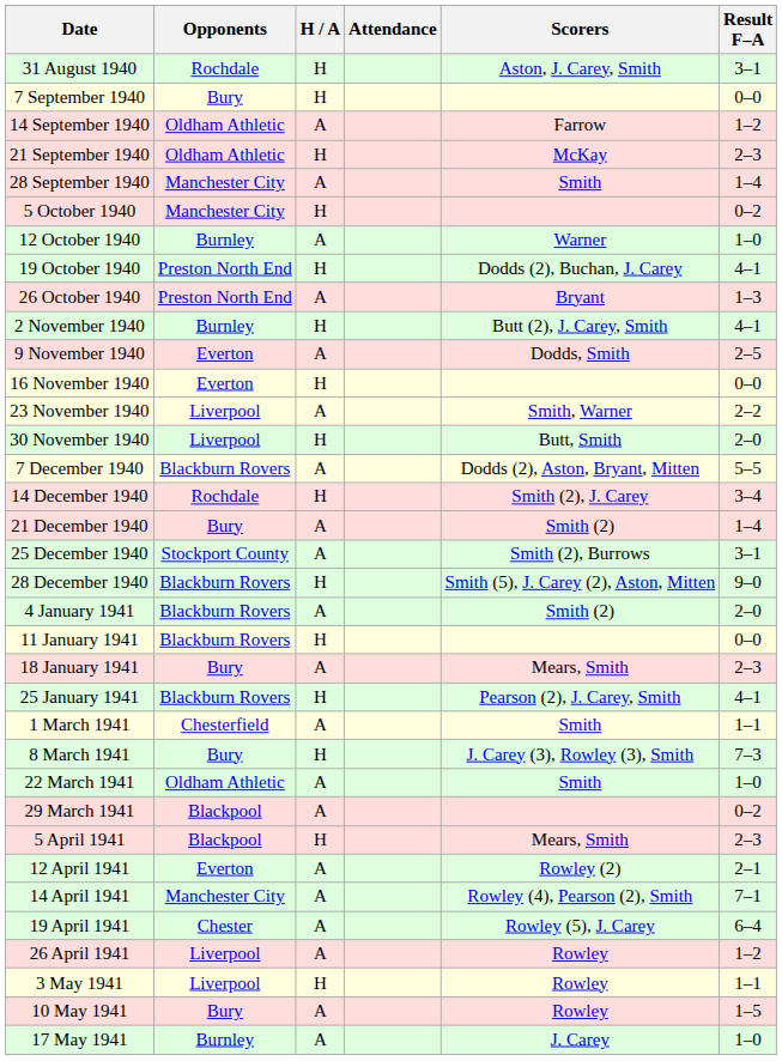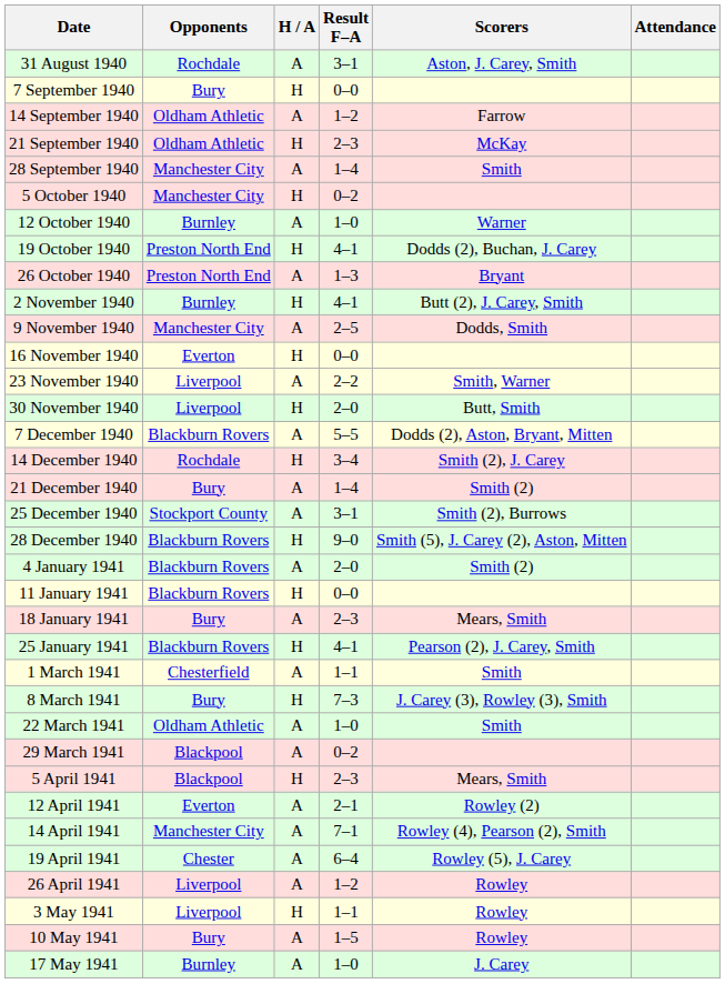 <table class="wikitable" style="text-align:center">
 <tr>
 <th>Date</th>
 <th>Opponents</th>
 <th>H / A</th>
+<th>Result<br>F–A</th>
+<th>Scorers</th>
 <th>Attendance</th>
-<th>Scorers</th>
-<th>Result<br>F–A</th>
 </tr>
 <tr bgcolor="#ddffdd">
 <td>31 August 1940</td>
 <td><a href='#'>Rochdale</a></td>
-<td>H</td>
+<td>A</td>
+<td>3–1</td>
+<td><a href='#'>Aston</a>, <a href='#'>J. Carey</a>, <a href='#'>Smith</a></td>
 <td></td>
-<td><a href='#'>Aston</a>, <a href='#'>J. Carey</a>, <a href='#'>Smith</a></td>
-<td>3–1</td>
 </tr>
 <tr bgcolor="#ffffdd">
 <td>7 September 1940</td>
 <td><a href='#'>Bury</a></td>
 <td>H</td>
+<td>0–0</td>
 <td></td>
 <td></td>
-<td>0–0</td>
 </tr>
 <tr bgcolor="#ffdddd">
 <td>14 September 1940</td>
 <td><a href='#'>Oldham Athletic</a></td>
 <td>A</td>
+<td>1–2</td>
+<td>Farrow</td>
 <td></td>
-<td>Farrow</td>
-<td>1–2</td>
 </tr>
 <tr bgcolor="#ffdddd">
 <td>21 September 1940</td>
 <td><a href='#'>Oldham Athletic</a></td>
 <td>H</td>
+<td>2–3</td>
+<td><a href='#'>McKay</a></td>
 <td></td>
-<td><a href='#'>McKay</a></td>
-<td>2–3</td>
 </tr>
 <tr bgcolor="#ffdddd">
 <td>28 September 1940</td>
 <td><a href='#'>Manchester City</a></td>
 <td>A</td>
+<td>1–4</td>
+<td><a href='#'>Smith</a></td>
 <td></td>
-<td><a href='#'>Smith</a></td>
-<td>1–4</td>
 </tr>
 <tr bgcolor="#ffdddd">
 <td>5 October 1940</td>
 <td><a href='#'>Manchester City</a></td>
 <td>H</td>
+<td>0–2</td>
 <td></td>
 <td></td>
-<td>0–2</td>
 </tr>
 <tr bgcolor="#ddffdd">
 <td>12 October 1940</td>
 <td><a href='#'>Burnley</a></td>
 <td>A</td>
+<td>1–0</td>
+<td><a href='#'>Warner</a></td>
 <td></td>
-<td><a href='#'>Warner</a></td>
-<td>1–0</td>
 </tr>
 <tr bgcolor="#ddffdd">
 <td>19 October 1940</td>
 <td><a href='#'>Preston North End</a></td>
 <td>H</td>
+<td>4–1</td>
+<td>Dodds (2), Buchan, <a href='#'>J. Carey</a></td>
 <td></td>
-<td>Dodds (2), Buchan, <a href='#'>J. Carey</a></td>
-<td>4–1</td>
 </tr>
 <tr bgcolor="#ffdddd">
 <td>26 October 1940</td>
 <td><a href='#'>Preston North End</a></td>
 <td>A</td>
+<td>1–3</td>
+<td><a href='#'>Bryant</a></td>
 <td></td>
-<td><a href='#'>Bryant</a></td>
-<td>1–3</td>
 </tr>
 <tr bgcolor="#ddffdd">
 <td>2 November 1940</td>
 <td><a href='#'>Burnley</a></td>
 <td>H</td>
+<td>4–1</td>
+<td>Butt (2), <a href='#'>J. Carey</a>, <a href='#'>Smith</a></td>
 <td></td>
-<td>Butt (2), <a href='#'>J. Carey</a>, <a href='#'>Smith</a></td>
-<td>4–1</td>
 </tr>
 <tr bgcolor="#ffdddd">
 <td>9 November 1940</td>
-<td><a href='#'>Everton</a></td>
+<td><a href='#'>Manchester City</a></td>
 <td>A</td>
+<td>2–5</td>
+<td>Dodds, <a href='#'>Smith</a></td>
 <td></td>
-<td>Dodds, <a href='#'>Smith</a></td>
-<td>2–5</td>
 </tr>
 <tr bgcolor="#ffffdd">
 <td>16 November 1940</td>
 <td><a href='#'>Everton</a></td>
 <td>H</td>
+<td>0–0</td>
 <td></td>
 <td></td>
-<td>0–0</td>
 </tr>
 <tr bgcolor="#ffffdd">
 <td>23 November 1940</td>
 <td><a href='#'>Liverpool</a></td>
 <td>A</td>
+<td>2–2</td>
+<td><a href='#'>Smith</a>, <a href='#'>Warner</a></td>
 <td></td>
-<td><a href='#'>Smith</a>, <a href='#'>Warner</a></td>
-<td>2–2</td>
 </tr>
 <tr bgcolor="#ddffdd">
 <td>30 November 1940</td>
 <td><a href='#'>Liverpool</a></td>
 <td>H</td>
+<td>2–0</td>
+<td>Butt, <a href='#'>Smith</a></td>
 <td></td>
-<td>Butt, <a href='#'>Smith</a></td>
-<td>2–0</td>
 </tr>
 <tr bgcolor="#ffffdd">
 <td>7 December 1940</td>
 <td><a href='#'>Blackburn Rovers</a></td>
 <td>A</td>
+<td>5–5</td>
+<td>Dodds (2), <a href='#'>Aston</a>, <a href='#'>Bryant</a>, <a href='#'>Mitten</a></td>
 <td></td>
-<td>Dodds (2), <a href='#'>Aston</a>, <a href='#'>Bryant</a>, <a href='#'>Mitten</a></td>
-<td>5–5</td>
 </tr>
 <tr bgcolor="#ffdddd">
 <td>14 December 1940</td>
 <td><a href='#'>Rochdale</a></td>
 <td>H</td>
+<td>3–4</td>
+<td><a href='#'>Smith</a> (2), <a href='#'>J. Carey</a></td>
 <td></td>
-<td><a href='#'>Smith</a> (2), <a href='#'>J. Carey</a></td>
-<td>3–4</td>
 </tr>
 <tr bgcolor="#ffdddd">
 <td>21 December 1940</td>
 <td><a href='#'>Bury</a></td>
 <td>A</td>
+<td>1–4</td>
+<td><a href='#'>Smith</a> (2)</td>
 <td></td>
-<td><a href='#'>Smith</a> (2)</td>
-<td>1–4</td>
 </tr>
 <tr bgcolor="#ddffdd">
 <td>25 December 1940</td>
 <td><a href='#'>Stockport County</a></td>
 <td>A</td>
+<td>3–1</td>
+<td><a href='#'>Smith</a> (2), Burrows</td>
 <td></td>
-<td><a href='#'>Smith</a> (2), Burrows</td>
-<td>3–1</td>
 </tr>
 <tr bgcolor="#ddffdd">
 <td>28 December 1940</td>
 <td><a href='#'>Blackburn Rovers</a></td>
 <td>H</td>
+<td>9–0</td>
+<td><a href='#'>Smith</a> (5), <a href='#'>J. Carey</a> (2), <a href='#'>Aston</a>, <a href='#'>Mitten</a></td>
 <td></td>
-<td><a href='#'>Smith</a> (5), <a href='#'>J. Carey</a> (2), <a href='#'>Aston</a>, <a href='#'>Mitten</a></td>
-<td>9–0</td>
 </tr>
 <tr bgcolor="#ddffdd">
 <td>4 January 1941</td>
 <td><a href='#'>Blackburn Rovers</a></td>
 <td>A</td>
+<td>2–0 </td>
+<td><a href='#'>Smith</a> (2)</td>
 <td></td>
-<td><a href='#'>Smith</a> (2)</td>
-<td>2–0 </td>
 </tr>
 <tr bgcolor="#ffffdd">
 <td>11 January 1941</td>
 <td><a href='#'>Blackburn Rovers</a></td>
 <td>H</td>
+<td>0–0 </td>
 <td></td>
 <td></td>
-<td>0–0 </td>
 </tr>
 <tr bgcolor="#ffdddd">
 <td>18 January 1941</td>
 <td><a href='#'>Bury</a></td>
 <td>A</td>
+<td>2–3 </td>
+<td>Mears, <a href='#'>Smith</a></td>
 <td></td>
-<td>Mears, <a href='#'>Smith</a></td>
-<td>2–3 </td>
 </tr>
 <tr bgcolor="#ddffdd">
 <td>25 January 1941</td>
 <td><a href='#'>Blackburn Rovers</a></td>
 <td>H</td>
+<td>4–1 </td>
+<td><a href='#'>Pearson</a> (2), <a href='#'>J. Carey</a>, <a href='#'>Smith</a></td>
 <td></td>
-<td><a href='#'>Pearson</a> (2), <a href='#'>J. Carey</a>, <a href='#'>Smith</a></td>
-<td>4–1 </td>
 </tr>
 <tr bgcolor="#ffffdd">
 <td>1 March 1941</td>
 <td><a href='#'>Chesterfield</a></td>
 <td>A</td>
+<td>1–1</td>
+<td><a href='#'>Smith</a></td>
 <td></td>
-<td><a href='#'>Smith</a></td>
-<td>1–1</td>
 </tr>
 <tr bgcolor="#ddffdd">
 <td>8 March 1941</td>
 <td><a href='#'>Bury</a></td>
 <td>H</td>
+<td>7–3</td>
+<td><a href='#'>J. Carey</a> (3), <a href='#'>Rowley</a> (3), <a href='#'>Smith</a></td>
 <td></td>
-<td><a href='#'>J. Carey</a> (3), <a href='#'>Rowley</a> (3), <a href='#'>Smith</a></td>
-<td>7–3</td>
 </tr>
 <tr bgcolor="#ddffdd">
 <td>22 March 1941</td>
 <td><a href='#'>Oldham Athletic</a></td>
 <td>A</td>
+<td>1–0</td>
+<td><a href='#'>Smith</a></td>
 <td></td>
-<td><a href='#'>Smith</a></td>
-<td>1–0</td>
 </tr>
 <tr bgcolor="#ffdddd">
 <td>29 March 1941</td>
 <td><a href='#'>Blackpool</a></td>
 <td>A</td>
+<td>0–2</td>
 <td></td>
 <td></td>
-<td>0–2</td>
 </tr>
 <tr bgcolor="#ffdddd">
 <td>5 April 1941</td>
 <td><a href='#'>Blackpool</a></td>
 <td>H</td>
+<td>2–3</td>
+<td>Mears, <a href='#'>Smith</a></td>
 <td></td>
-<td>Mears, <a href='#'>Smith</a></td>
-<td>2–3</td>
 </tr>
 <tr bgcolor="#ddffdd">
 <td>12 April 1941</td>
 <td><a href='#'>Everton</a></td>
 <td>A</td>
+<td>2–1</td>
+<td><a href='#'>Rowley</a> (2)</td>
 <td></td>
-<td><a href='#'>Rowley</a> (2)</td>
-<td>2–1</td>
 </tr>
 <tr bgcolor="#ddffdd">
 <td>14 April 1941</td>
 <td><a href='#'>Manchester City</a></td>
 <td>A</td>
+<td>7–1</td>
+<td><a href='#'>Rowley</a> (4), <a href='#'>Pearson</a> (2), <a href='#'>Smith</a></td>
 <td></td>
-<td><a href='#'>Rowley</a> (4), <a href='#'>Pearson</a> (2), <a href='#'>Smith</a></td>
-<td>7–1</td>
 </tr>
 <tr bgcolor="#ddffdd">
 <td>19 April 1941</td>
 <td><a href='#'>Chester</a></td>
 <td>A</td>
+<td>6–4 </td>
+<td><a href='#'>Rowley</a> (5), <a href='#'>J. Carey</a></td>
 <td></td>
-<td><a href='#'>Rowley</a> (5), <a href='#'>J. Carey</a></td>
-<td>6–4 </td>
 </tr>
 <tr bgcolor="#ffdddd">
 <td>26 April 1941</td>
 <td><a href='#'>Liverpool</a></td>
 <td>A</td>
+<td>1–2</td>
+<td><a href='#'>Rowley</a></td>
 <td></td>
-<td><a href='#'>Rowley</a></td>
-<td>1–2</td>
 </tr>
 <tr bgcolor="#ffffdd">
 <td>3 May 1941</td>
 <td><a href='#'>Liverpool</a></td>
 <td>H</td>
+<td>1–1</td>
+<td><a href='#'>Rowley</a></td>
 <td></td>
-<td><a href='#'>Rowley</a></td>
-<td>1–1</td>
 </tr>
 <tr bgcolor="#ffdddd">
 <td>10 May 1941</td>
 <td><a href='#'>Bury</a></td>
 <td>A</td>
+<td>1–5</td>
+<td><a href='#'>Rowley</a></td>
 <td></td>
-<td><a href='#'>Rowley</a></td>
-<td>1–5</td>
 </tr>
 <tr bgcolor="#ddffdd">
 <td>17 May 1941</td>
 <td><a href='#'>Burnley</a></td>
 <td>A</td>
+<td>1–0</td>
+<td><a href='#'>J. Carey</a></td>
 <td></td>
-<td><a href='#'>J. Carey</a></td>
-<td>1–0</td>
 </tr>
 </table>
